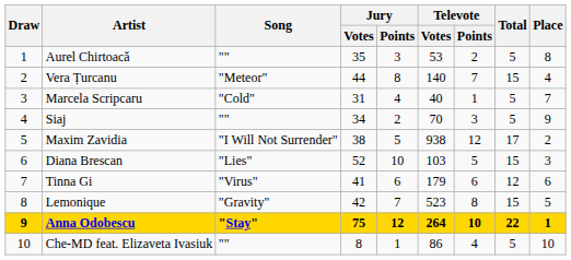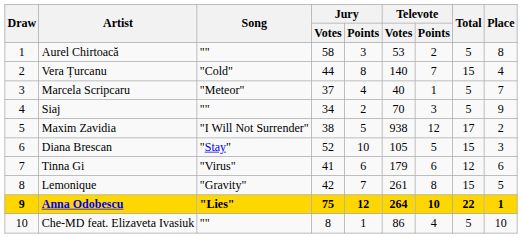 <table class="sortable wikitable" style="margin: 1em auto 1em auto; text-align:center;">
 <tr>
 <th rowspan="2">Draw</th>
 <th rowspan="2">Artist</th>
 <th rowspan="2">Song</th>
 <th colspan="2">Jury</th>
 <th colspan="2">Televote</th>
 <th rowspan="2">Total</th>
 <th rowspan="2">Place</th>
 </tr>
 <tr>
 <th>Votes</th>
 <th>Points</th>
 <th>Votes</th>
 <th>Points</th>
 </tr>
 <tr>
 <td>1</td>
 <td align="left">Aurel Chirtoacă</td>
 <td align="left">""</td>
-<td>35</td>
+<td>58</td>
 <td>3</td>
 <td>53</td>
 <td>2</td>
 <td>5</td>
 <td>8</td>
 </tr>
 <tr>
 <td>2</td>
 <td align="left">Vera Țurcanu</td>
-<td align="left">"Meteor"</td>
+<td align="left">"Cold"</td>
 <td>44</td>
 <td>8</td>
 <td>140</td>
 <td>7</td>
 <td>15</td>
 <td>4</td>
 </tr>
 <tr>
 <td>3</td>
 <td align="left">Marcela Scripcaru</td>
-<td align="left">"Cold"</td>
-<td>31</td>
+<td align="left">"Meteor"</td>
+<td>37</td>
 <td>4</td>
 <td>40</td>
 <td>1</td>
 <td>5</td>
 <td>7</td>
 </tr>
 <tr>
 <td>4</td>
 <td align="left">Siaj</td>
 <td align="left">""</td>
 <td>34</td>
 <td>2</td>
 <td>70</td>
 <td>3</td>
 <td>5</td>
 <td>9</td>
 </tr>
 <tr>
 <td>5</td>
 <td align="left">Maxim Zavidia</td>
 <td align="left">"I Will Not Surrender"</td>
 <td>38</td>
 <td>5</td>
 <td>938</td>
 <td>12</td>
 <td>17</td>
 <td>2</td>
 </tr>
 <tr>
 <td>6</td>
 <td align="left">Diana Brescan</td>
-<td align="left">"Lies"</td>
+<td align="left">"<a href='#'>Stay</a>"</td>
 <td>52</td>
 <td>10</td>
-<td>103</td>
+<td>105</td>
 <td>5</td>
 <td>15</td>
 <td>3</td>
 </tr>
 <tr>
 <td>7</td>
 <td align="left">Tinna Gi</td>
 <td align="left">"Virus"</td>
 <td>41</td>
 <td>6</td>
 <td>179</td>
 <td>6</td>
 <td>12</td>
 <td>6</td>
 </tr>
 <tr>
 <td>8</td>
 <td align="left">Lemonique</td>
 <td align="left">"Gravity"</td>
 <td>42</td>
 <td>7</td>
-<td>523</td>
+<td>261</td>
 <td>8</td>
 <td>15</td>
 <td>5</td>
 </tr>
 <tr style="font-weight:bold; background:gold;">
 <td>9</td>
 <td align="left"><a href='#'>Anna Odobescu</a></td>
-<td align="left">"<a href='#'>Stay</a>"</td>
+<td align="left">"Lies"</td>
 <td>75</td>
 <td>12</td>
 <td>264</td>
 <td>10</td>
 <td>22</td>
 <td>1</td>
 </tr>
 <tr>
 <td>10</td>
 <td align="left">Che-MD feat. Elizaveta Ivasiuk</td>
 <td align="left">""</td>
 <td>8</td>
 <td>1</td>
 <td>86</td>
 <td>4</td>
 <td>5</td>
 <td>10</td>
 </tr>
 </table>
